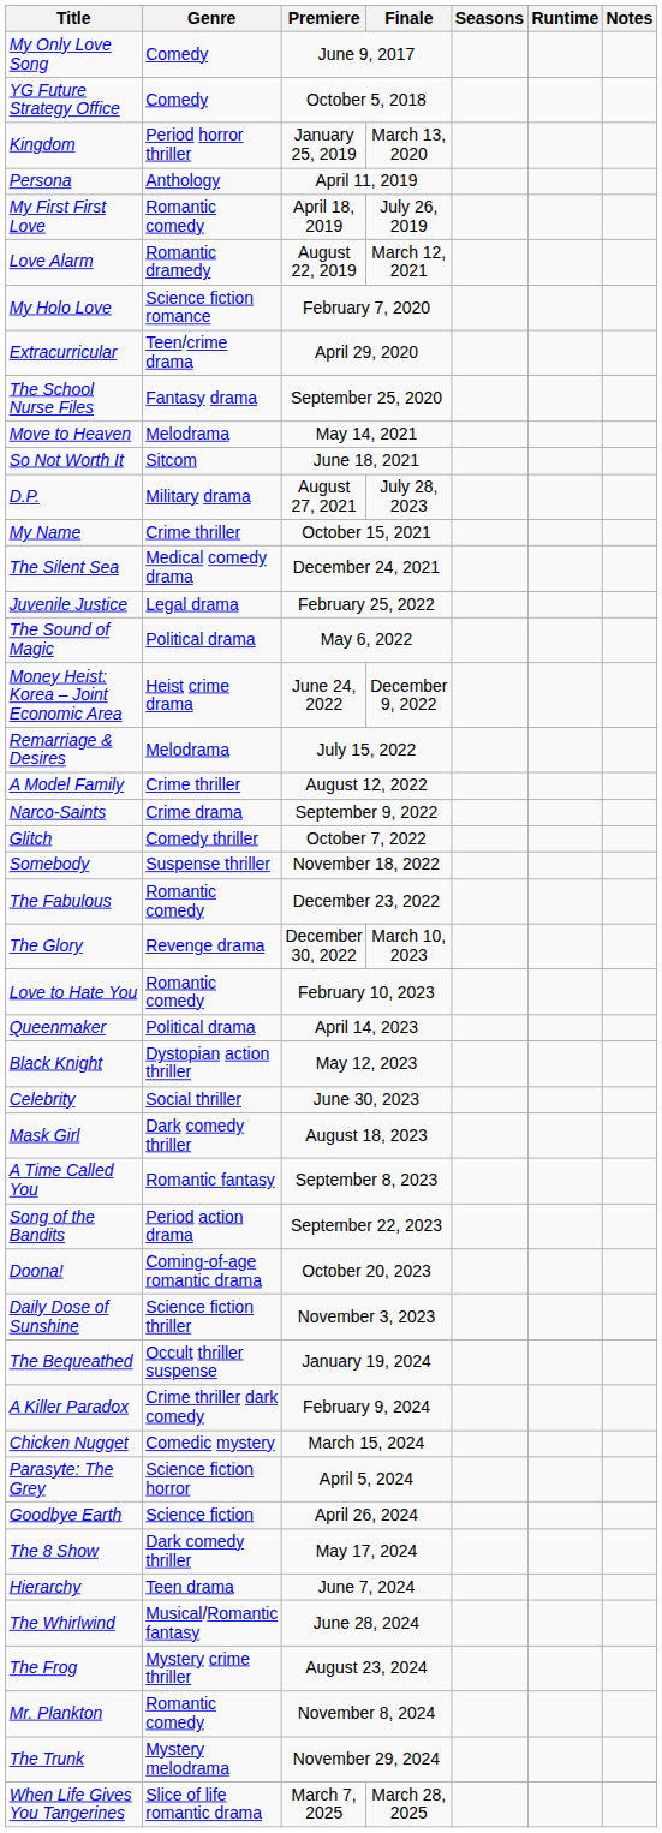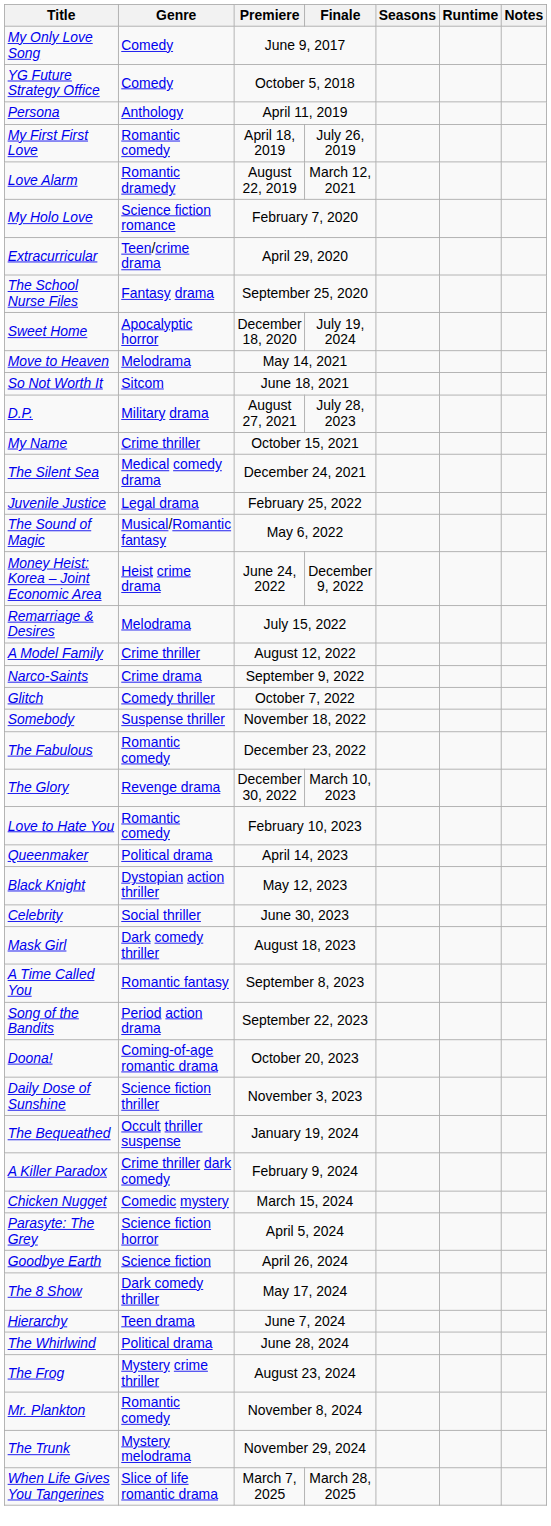 <table class="wikitable sortable" style="width:100%">
 <tr>
 <th scope="col" style="width:25%;">Title</th>
 <th>Genre</th>
 <th>Premiere</th>
 <th>Finale</th>
 <th>Seasons</th>
 <th>Runtime</th>
 <th>Notes</th>
 </tr>
 <tr>
 <td><em><a href='#'>My Only Love Song</a></em></td>
 <td><a href='#'>Comedy</a></td>
 <td colspan="2" style="text-align:center">June 9, 2017</td>
 <td></td>
 <td></td>
 <td></td>
 </tr>
 <tr>
 <td><em><a href='#'>YG Future Strategy Office</a></em></td>
 <td><a href='#'>Comedy</a></td>
 <td colspan="2" style="text-align:center">October 5, 2018</td>
-<td></td>
-<td></td>
-<td></td>
-</tr>
-<tr>
-<td><em><a href='#'>Kingdom</a></em></td>
-<td><a href='#'>Period</a> <a href='#'>horror</a> <a href='#'>thriller</a></td>
-<td style="text-align:center">January 25, 2019</td>
-<td style="text-align:center">March 13, 2020</td>
 <td></td>
 <td></td>
 <td></td>
 </tr>
 <tr>
 <td><em><a href='#'>Persona</a></em></td>
 <td><a href='#'>Anthology</a></td>
 <td colspan="2" style="text-align:center">April 11, 2019</td>
 <td></td>
 <td></td>
 <td></td>
 </tr>
 <tr>
 <td><em><a href='#'>My First First Love</a></em></td>
 <td><a href='#'>Romantic comedy</a></td>
 <td style="text-align:center">April 18, 2019</td>
 <td style="text-align:center">July 26, 2019</td>
 <td></td>
 <td></td>
 <td></td>
 </tr>
 <tr>
 <td><em><a href='#'>Love Alarm</a></em></td>
 <td><a href='#'>Romantic</a> <a href='#'>dramedy</a></td>
 <td style="text-align:center">August 22, 2019</td>
 <td style="text-align:center">March 12, 2021</td>
 <td></td>
 <td></td>
 <td></td>
 </tr>
 <tr>
 <td><em><a href='#'>My Holo Love</a></em></td>
 <td><a href='#'>Science fiction</a> <a href='#'>romance</a></td>
 <td colspan="2" style="text-align:center">February 7, 2020</td>
 <td></td>
 <td></td>
 <td></td>
 </tr>
 <tr>
 <td><em><a href='#'>Extracurricular</a></em></td>
 <td><a href='#'>Teen</a>/<a href='#'>crime drama</a></td>
 <td colspan="2" style="text-align:center">April 29, 2020</td>
 <td></td>
 <td></td>
 <td></td>
 </tr>
 <tr>
 <td><em><a href='#'>The School Nurse Files</a></em></td>
 <td><a href='#'>Fantasy</a> <a href='#'>drama</a></td>
 <td colspan="2" style="text-align:center">September 25, 2020</td>
 <td></td>
 <td></td>
 <td></td>
 </tr>
 <tr>
+<td><em><a href='#'>Sweet Home</a></em></td>
+<td><a href='#'>Apocalyptic</a> <a href='#'>horror</a></td>
+<td style="text-align:center">December 18, 2020</td>
+<td style="text-align:center">July 19, 2024</td>
+<td></td>
+<td></td>
+<td></td>
+</tr>
+<tr>
 <td><em><a href='#'>Move to Heaven</a></em></td>
 <td><a href='#'>Melodrama</a></td>
 <td colspan="2" style="text-align:center">May 14, 2021</td>
 <td></td>
 <td></td>
 <td></td>
 </tr>
 <tr>
 <td><em><a href='#'>So Not Worth It</a></em></td>
 <td><a href='#'>Sitcom</a></td>
 <td colspan="2" style="text-align:center">June 18, 2021</td>
 <td></td>
 <td></td>
 <td></td>
 </tr>
 <tr>
 <td><em><a href='#'>D.P.</a></em></td>
 <td><a href='#'>Military</a> <a href='#'>drama</a></td>
 <td style="text-align:center">August 27, 2021</td>
 <td style="text-align:center">July 28, 2023</td>
 <td></td>
 <td></td>
 <td></td>
 </tr>
 <tr>
 <td><em><a href='#'>My Name</a></em></td>
 <td><a href='#'>Crime thriller</a></td>
 <td colspan="2" style="text-align:center">October 15, 2021</td>
 <td></td>
 <td></td>
 <td></td>
 </tr>
 <tr>
 <td><em><a href='#'>The Silent Sea</a></em></td>
 <td><a href='#'>Medical</a> <a href='#'>comedy drama</a></td>
 <td colspan="2" style="text-align:center">December 24, 2021</td>
 <td></td>
 <td></td>
 <td></td>
 </tr>
 <tr>
 <td><em><a href='#'>Juvenile Justice</a></em></td>
 <td><a href='#'>Legal drama</a></td>
 <td colspan="2" style="text-align:center">February 25, 2022</td>
 <td></td>
 <td></td>
 <td></td>
 </tr>
 <tr>
 <td><em><a href='#'>The Sound of Magic</a></em></td>
-<td><a href='#'>Political drama</a></td>
+<td><a href='#'>Musical</a>/<a href='#'>Romantic</a> <a href='#'>fantasy</a></td>
 <td colspan="2" style="text-align:center">May 6, 2022</td>
 <td></td>
 <td></td>
 <td></td>
 </tr>
 <tr>
 <td><em><a href='#'>Money Heist: Korea – Joint Economic Area</a></em></td>
 <td><a href='#'>Heist</a> <a href='#'>crime drama</a></td>
 <td style="text-align:center">June 24, 2022</td>
 <td style="text-align:center">December 9, 2022</td>
 <td></td>
 <td></td>
 <td></td>
 </tr>
 <tr>
 <td><em><a href='#'>Remarriage & Desires</a></em></td>
 <td><a href='#'>Melodrama</a></td>
 <td colspan="2" style="text-align:center">July 15, 2022</td>
 <td></td>
 <td></td>
 <td></td>
 </tr>
 <tr>
 <td><em><a href='#'>A Model Family</a></em></td>
 <td><a href='#'>Crime thriller</a></td>
 <td colspan="2" style="text-align:center">August 12, 2022</td>
 <td></td>
 <td></td>
 <td></td>
 </tr>
 <tr>
 <td><em><a href='#'>Narco-Saints</a></em></td>
 <td><a href='#'>Crime drama</a></td>
 <td colspan="2" style="text-align:center">September 9, 2022</td>
 <td></td>
 <td></td>
 <td></td>
 </tr>
 <tr>
 <td><em><a href='#'>Glitch</a></em></td>
 <td><a href='#'>Comedy thriller</a></td>
 <td colspan="2" style="text-align:center">October 7, 2022</td>
 <td></td>
 <td></td>
 <td></td>
 </tr>
 <tr>
 <td><em><a href='#'>Somebody</a></em></td>
 <td><a href='#'>Suspense thriller</a></td>
 <td colspan="2" style="text-align:center">November 18, 2022</td>
 <td></td>
 <td></td>
 <td></td>
 </tr>
 <tr>
 <td><em><a href='#'>The Fabulous</a></em></td>
 <td><a href='#'>Romantic comedy</a></td>
 <td colspan="2" style="text-align:center">December 23, 2022</td>
 <td></td>
 <td></td>
 <td></td>
 </tr>
 <tr>
 <td><em><a href='#'>The Glory</a></em></td>
 <td><a href='#'>Revenge drama</a></td>
 <td style="text-align:center">December 30, 2022</td>
 <td style="text-align:center">March 10, 2023</td>
 <td></td>
 <td></td>
 <td></td>
 </tr>
 <tr>
 <td><em><a href='#'>Love to Hate You</a></em></td>
 <td><a href='#'>Romantic comedy</a></td>
 <td colspan="2" style="text-align:center">February 10, 2023</td>
 <td></td>
 <td></td>
 <td></td>
 </tr>
 <tr>
 <td><em><a href='#'>Queenmaker</a></em></td>
 <td><a href='#'>Political drama</a></td>
 <td colspan="2" style="text-align:center">April 14, 2023</td>
 <td></td>
 <td></td>
 <td></td>
 </tr>
 <tr>
 <td><em><a href='#'>Black Knight</a></em></td>
 <td><a href='#'>Dystopian</a> <a href='#'>action thriller</a></td>
 <td colspan="2" style="text-align:center">May 12, 2023</td>
 <td></td>
 <td></td>
 <td></td>
 </tr>
 <tr>
 <td><em><a href='#'>Celebrity</a></em></td>
 <td><a href='#'>Social thriller</a></td>
 <td colspan="2" style="text-align:center">June 30, 2023</td>
 <td></td>
 <td></td>
 <td></td>
 </tr>
 <tr>
 <td><em><a href='#'>Mask Girl</a></em></td>
 <td><a href='#'>Dark</a> <a href='#'>comedy thriller</a></td>
 <td colspan="2" style="text-align:center">August 18, 2023</td>
 <td></td>
 <td></td>
 <td></td>
 </tr>
 <tr>
 <td><em><a href='#'>A Time Called You</a></em></td>
 <td><a href='#'>Romantic fantasy</a></td>
 <td colspan="2" style="text-align:center">September 8, 2023</td>
 <td></td>
 <td></td>
 <td></td>
 </tr>
 <tr>
 <td><em><a href='#'>Song of the Bandits</a></em></td>
 <td><a href='#'>Period</a> <a href='#'>action drama</a></td>
 <td colspan="2" style="text-align:center">September 22, 2023</td>
 <td></td>
 <td></td>
 <td></td>
 </tr>
 <tr>
 <td><em><a href='#'>Doona!</a></em></td>
 <td><a href='#'>Coming-of-age</a> <a href='#'>romantic drama</a></td>
 <td colspan="2" style="text-align:center">October 20, 2023</td>
 <td></td>
 <td></td>
 <td></td>
 </tr>
 <tr>
 <td><em><a href='#'>Daily Dose of Sunshine</a></em></td>
 <td><a href='#'>Science fiction</a> <a href='#'>thriller</a></td>
 <td colspan="2" style="text-align:center">November 3, 2023</td>
 <td></td>
 <td></td>
 <td></td>
 </tr>
 <tr>
 <td><em><a href='#'>The Bequeathed</a></em></td>
 <td><a href='#'>Occult</a> <a href='#'>thriller</a> <a href='#'>suspense</a></td>
 <td colspan="2" style="text-align:center">January 19, 2024</td>
 <td></td>
 <td></td>
 <td></td>
 </tr>
 <tr>
 <td><em><a href='#'>A Killer Paradox</a></em></td>
 <td><a href='#'>Crime thriller</a> <a href='#'>dark comedy</a></td>
 <td colspan="2" style="text-align:center">February 9, 2024</td>
 <td></td>
 <td></td>
 <td></td>
 </tr>
 <tr>
 <td><em><a href='#'>Chicken Nugget</a></em></td>
 <td><a href='#'>Comedic</a> <a href='#'>mystery</a></td>
 <td colspan="2" style="text-align:center">March 15, 2024</td>
 <td></td>
 <td></td>
 <td></td>
 </tr>
 <tr>
 <td><em><a href='#'>Parasyte: The Grey</a></em></td>
 <td><a href='#'>Science fiction</a> <a href='#'>horror</a></td>
 <td colspan="2" style="text-align:center">April 5, 2024</td>
 <td></td>
 <td></td>
 <td></td>
 </tr>
 <tr>
 <td><em><a href='#'>Goodbye Earth</a></em></td>
 <td><a href='#'>Science fiction</a></td>
 <td colspan="2" style="text-align:center">April 26, 2024</td>
 <td></td>
 <td></td>
 <td></td>
 </tr>
 <tr>
 <td><em><a href='#'>The 8 Show</a></em></td>
 <td><a href='#'>Dark comedy</a> <a href='#'>thriller</a></td>
 <td colspan="2" style="text-align:center">May 17, 2024</td>
 <td></td>
 <td></td>
 <td></td>
 </tr>
 <tr>
 <td><em><a href='#'>Hierarchy</a></em></td>
 <td><a href='#'>Teen drama</a></td>
 <td colspan="2" style="text-align:center">June 7, 2024</td>
 <td></td>
 <td></td>
 <td></td>
 </tr>
 <tr>
 <td><em><a href='#'>The Whirlwind</a></em></td>
-<td><a href='#'>Musical</a>/<a href='#'>Romantic</a> <a href='#'>fantasy</a></td>
+<td><a href='#'>Political drama</a></td>
 <td colspan="2" style="text-align:center">June 28, 2024</td>
 <td></td>
 <td></td>
 <td></td>
 </tr>
 <tr>
 <td><em><a href='#'>The Frog</a></em></td>
 <td><a href='#'>Mystery</a> <a href='#'>crime thriller</a></td>
 <td colspan="2" style="text-align:center">August 23, 2024</td>
 <td></td>
 <td></td>
 <td></td>
 </tr>
 <tr>
 <td><em><a href='#'>Mr. Plankton</a></em></td>
 <td><a href='#'>Romantic comedy</a></td>
 <td colspan="2" style="text-align:center">November 8, 2024</td>
 <td></td>
 <td></td>
 <td></td>
 </tr>
 <tr>
 <td><em><a href='#'>The Trunk</a></em></td>
 <td><a href='#'>Mystery</a> <a href='#'>melodrama</a></td>
 <td colspan="2" style="text-align:center">November 29, 2024</td>
 <td></td>
 <td></td>
 <td></td>
 </tr>
 <tr>
 <td><em><a href='#'>When Life Gives You Tangerines</a></em></td>
 <td><a href='#'>Slice of life</a> <a href='#'>romantic drama</a></td>
 <td style="text-align:center">March 7, 2025</td>
 <td style="text-align:center">March 28, 2025</td>
 <td></td>
 <td></td>
 <td></td>
 </tr>
 </table>
